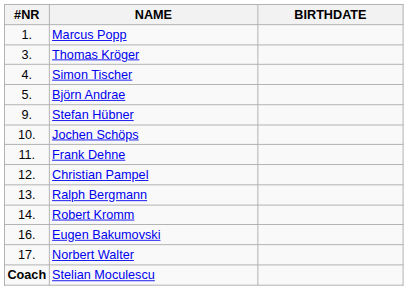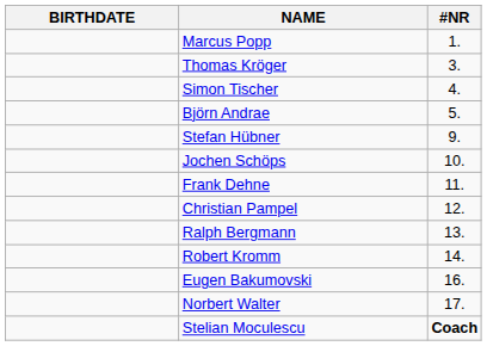 <table class="wikitable" style="border-collapse: collapse; font-size: 90%;">
 <tr>
+<th align="center" style="width: 11em">BIRTHDATE</th>
+<th align="left" style="width: 16em">NAME</th>
 <th>#NR</th>
-<th align="left" style="width: 16em">NAME</th>
-<th align="center" style="width: 11em">BIRTHDATE</th>
 </tr>
 <tr>
+<td align="center"></td>
+<td><a href='#'>Marcus Popp</a></td>
 <td align="center">1.</td>
-<td><a href='#'>Marcus Popp</a></td>
-<td align="center"></td>
 </tr>
 <tr>
+<td align="center"></td>
+<td><a href='#'>Thomas Kröger</a></td>
 <td align="center">3.</td>
-<td><a href='#'>Thomas Kröger</a></td>
-<td align="center"></td>
 </tr>
 <tr>
+<td align="center"></td>
+<td><a href='#'>Simon Tischer</a></td>
 <td align="center">4.</td>
-<td><a href='#'>Simon Tischer</a></td>
-<td align="center"></td>
 </tr>
 <tr>
+<td align="center"></td>
+<td><a href='#'>Björn Andrae</a></td>
 <td align="center">5.</td>
-<td><a href='#'>Björn Andrae</a></td>
-<td align="center"></td>
 </tr>
 <tr>
+<td align="center"></td>
+<td><a href='#'>Stefan Hübner</a></td>
 <td align="center">9.</td>
-<td><a href='#'>Stefan Hübner</a></td>
-<td align="center"></td>
 </tr>
 <tr>
+<td align="center"></td>
+<td><a href='#'>Jochen Schöps</a></td>
 <td align="center">10.</td>
-<td><a href='#'>Jochen Schöps</a></td>
-<td align="center"></td>
 </tr>
 <tr>
+<td align="center"></td>
+<td><a href='#'>Frank Dehne</a></td>
 <td align="center">11.</td>
-<td><a href='#'>Frank Dehne</a></td>
-<td align="center"></td>
 </tr>
 <tr>
+<td align="center"></td>
+<td><a href='#'>Christian Pampel</a></td>
 <td align="center">12.</td>
-<td><a href='#'>Christian Pampel</a></td>
-<td align="center"></td>
 </tr>
 <tr>
+<td align="center"></td>
+<td><a href='#'>Ralph Bergmann</a></td>
 <td align="center">13.</td>
-<td><a href='#'>Ralph Bergmann</a></td>
-<td align="center"></td>
 </tr>
 <tr>
+<td align="center"></td>
+<td><a href='#'>Robert Kromm</a></td>
 <td align="center">14.</td>
-<td><a href='#'>Robert Kromm</a></td>
-<td align="center"></td>
 </tr>
 <tr>
+<td align="center"></td>
+<td><a href='#'>Eugen Bakumovski</a></td>
 <td align="center">16.</td>
-<td><a href='#'>Eugen Bakumovski</a></td>
-<td align="center"></td>
 </tr>
 <tr>
+<td align="center"></td>
+<td><a href='#'>Norbert Walter</a></td>
 <td align="center">17.</td>
-<td><a href='#'>Norbert Walter</a></td>
-<td align="center"></td>
 </tr>
 <tr>
+<td align="center"></td>
+<td><a href='#'>Stelian Moculescu</a></td>
 <td align="center"><strong>Coach</strong></td>
-<td><a href='#'>Stelian Moculescu</a></td>
-<td align="center"></td>
 </tr>
 </table>
